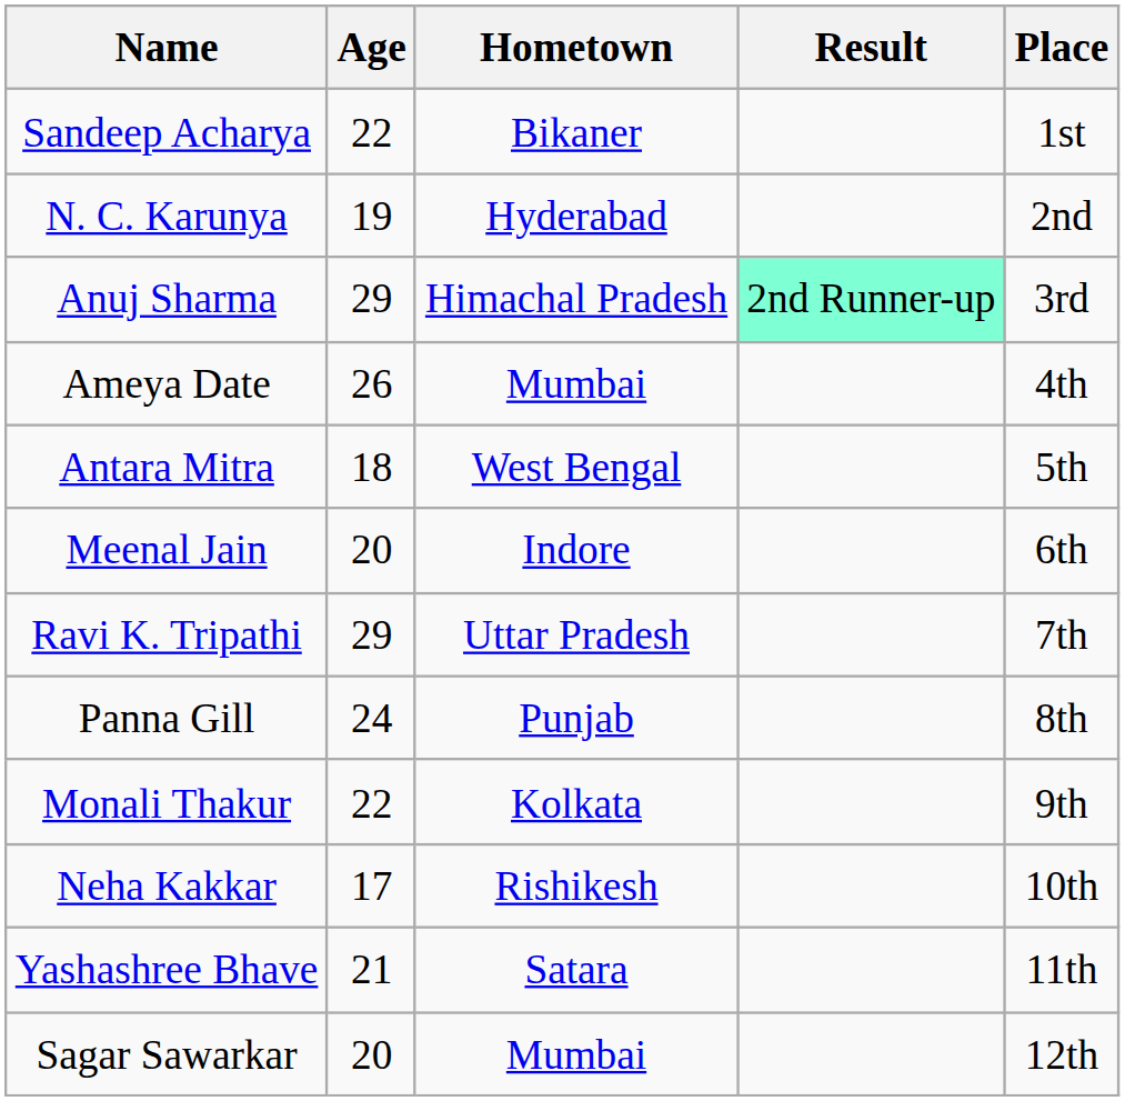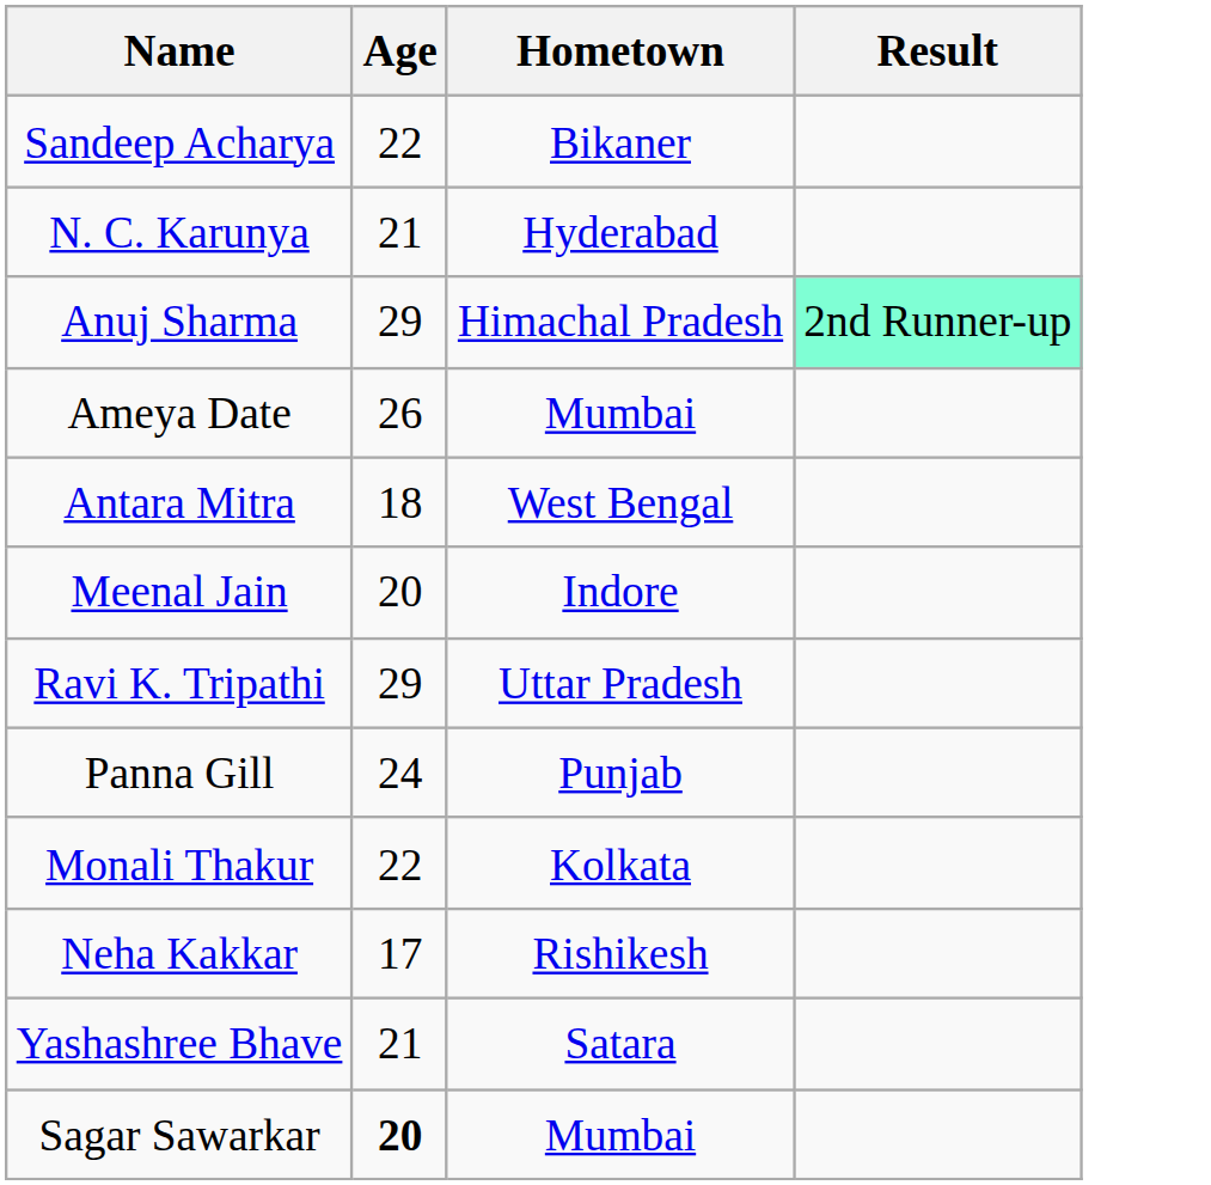 <table class="wikitable sortable" style=" text-align:center; line-height:25px; width:auto;">
 <tr>
 <th>Name</th>
 <th>Age</th>
 <th>Hometown</th>
 <th>Result</th>
-<th>Place</th>
 </tr>
 <tr>
 <td><a href='#'>Sandeep Acharya</a></td>
 <td>22</td>
 <td><a href='#'>Bikaner</a></td>
 <td></td>
-<td>1st</td>
 </tr>
 <tr>
 <td><a href='#'>N. C. Karunya</a></td>
-<td>19</td>
+<td>21</td>
 <td><a href='#'>Hyderabad</a></td>
 <td></td>
-<td>2nd</td>
 </tr>
 <tr>
 <td><a href='#'>Anuj Sharma</a></td>
 <td>29</td>
 <td><a href='#'>Himachal Pradesh</a></td>
 <td style="background:#7FFFD4;">2nd Runner-up</td>
-<td>3rd</td>
 </tr>
 <tr>
 <td>Ameya Date</td>
 <td>26</td>
 <td><a href='#'>Mumbai</a></td>
 <td></td>
-<td>4th</td>
 </tr>
 <tr>
 <td><a href='#'>Antara Mitra</a></td>
 <td>18</td>
 <td><a href='#'>West Bengal</a></td>
 <td></td>
-<td>5th</td>
 </tr>
 <tr>
 <td><a href='#'>Meenal Jain</a></td>
 <td>20</td>
 <td><a href='#'>Indore</a></td>
 <td></td>
-<td>6th</td>
 </tr>
 <tr>
 <td><a href='#'>Ravi K. Tripathi</a></td>
 <td>29</td>
 <td><a href='#'>Uttar Pradesh</a></td>
 <td></td>
-<td>7th</td>
 </tr>
 <tr>
 <td>Panna Gill</td>
 <td>24</td>
 <td><a href='#'>Punjab</a></td>
 <td></td>
-<td>8th</td>
 </tr>
 <tr>
 <td><a href='#'>Monali Thakur</a></td>
 <td>22</td>
 <td><a href='#'>Kolkata</a></td>
 <td></td>
-<td>9th</td>
 </tr>
 <tr>
 <td><a href='#'>Neha Kakkar</a></td>
 <td>17</td>
 <td><a href='#'>Rishikesh</a></td>
 <td></td>
-<td>10th</td>
 </tr>
 <tr>
 <td><a href='#'>Yashashree Bhave</a></td>
 <td>21</td>
 <td><a href='#'>Satara</a></td>
 <td></td>
-<td>11th</td>
 </tr>
 <tr>
 <td>Sagar Sawarkar</td>
-<td>20</td>
+<td><strong>20</strong></td>
 <td><a href='#'>Mumbai</a></td>
 <td></td>
-<td>12th</td>
 </tr>
 </table>
